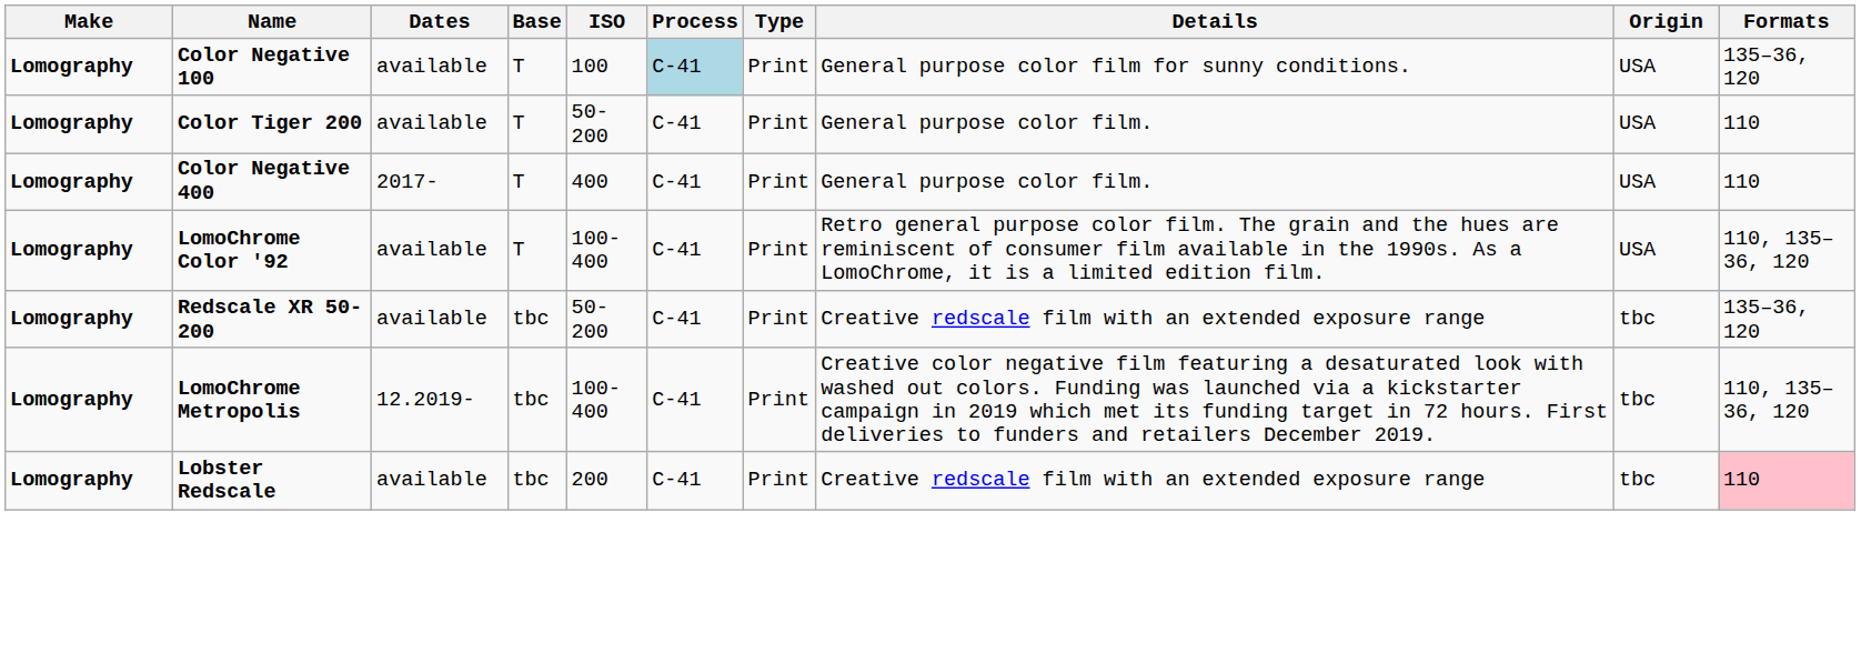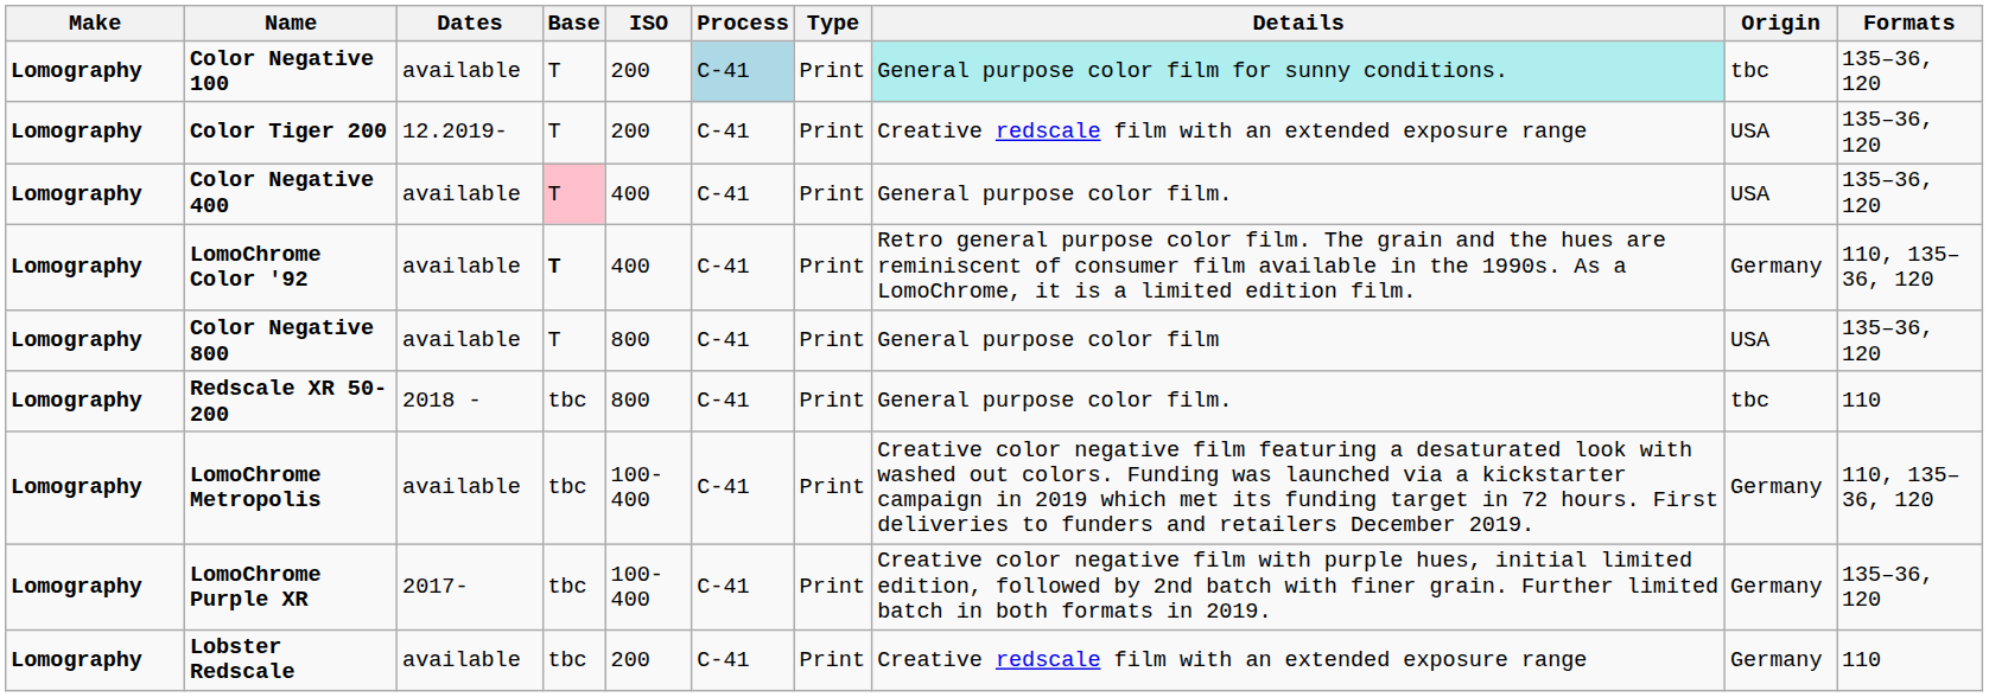 <table class="wikitable">
 <tr>
 <th scope="col" style="width: 100px;">Make</th>
 <th scope="col" style="width: 120px;">Name</th>
 <th scope="col" style="width: 80px;">Dates</th>
 <th scope="col" style="width: 30px;">Base</th>
 <th scope="col" style="width: 45px;">ISO</th>
 <th scope="col" style="width: 40px;">Process</th>
 <th scope="col" style="width: 40px;">Type</th>
 <th scope="col" style="width: 500px;">Details</th>
 <th scope="col" style="width: 60px;">Origin</th>
 <th scope="col" style="width: 80px;">Formats</th>
 </tr>
 <tr>
 <td><strong>Lomography</strong></td>
 <td><strong>Color Negative 100</strong></td>
 <td>available</td>
 <td>T</td>
-<td>100</td>
+<td>200</td>
 <td style="background: lightblue;">C-41</td>
 <td>Print</td>
-<td>General purpose color film for sunny conditions.</td>
+<td style="background: paleturquoise;">General purpose color film for sunny conditions.</td>
+<td>tbc</td>
+<td>135–36, 120</td>
+</tr>
+<tr>
+<td><strong>Lomography</strong></td>
+<td><strong>Color Tiger 200</strong></td>
+<td>12.2019-</td>
+<td>T</td>
+<td>200</td>
+<td>C-41</td>
+<td>Print</td>
+<td>Creative <a href='#'>redscale</a> film with an extended exposure range</td>
 <td>USA</td>
 <td>135–36, 120</td>
 </tr>
 <tr>
 <td><strong>Lomography</strong></td>
-<td><strong>Color Tiger 200</strong></td>
+<td><strong>Color Negative 400</strong></td>
 <td>available</td>
-<td>T</td>
-<td>50-200</td>
-<td>C-41</td>
-<td>Print</td>
-<td>General purpose color film.</td>
-<td>USA</td>
-<td>110</td>
-</tr>
-<tr>
-<td><strong>Lomography</strong></td>
-<td><strong>Color Negative 400</strong></td>
-<td>2017-</td>
-<td>T</td>
+<td style="background: pink;">T</td>
 <td>400</td>
 <td>C-41</td>
 <td>Print</td>
 <td>General purpose color film.</td>
 <td>USA</td>
-<td>110</td>
+<td>135–36, 120</td>
 </tr>
 <tr>
 <td><strong>Lomography</strong></td>
 <td><strong>LomoChrome Color '92</strong></td>
 <td>available</td>
-<td>T</td>
-<td>100-400</td>
+<td><strong>T</strong></td>
+<td>400</td>
 <td>C-41</td>
 <td>Print</td>
 <td>Retro general purpose color film. The grain and the hues are reminiscent of consumer film available in the 1990s. As a LomoChrome, it is a limited edition film.</td>
-<td>USA</td>
+<td>Germany</td>
 <td>110, 135–36, 120</td>
 </tr>
 <tr>
 <td><strong>Lomography</strong></td>
-<td><strong>Redscale XR 50-200</strong></td>
+<td><strong>Color Negative 800</strong></td>
 <td>available</td>
-<td>tbc</td>
-<td>50-200</td>
+<td>T</td>
+<td>800</td>
 <td>C-41</td>
 <td>Print</td>
-<td>Creative <a href='#'>redscale</a> film with an extended exposure range</td>
+<td>General purpose color film</td>
+<td>USA</td>
+<td>135–36, 120</td>
+</tr>
+<tr>
+<td><strong>Lomography</strong></td>
+<td><strong>Redscale XR 50-200</strong></td>
+<td>2018 -</td>
 <td>tbc</td>
-<td>135–36, 120</td>
+<td>800</td>
+<td>C-41</td>
+<td>Print</td>
+<td>General purpose color film.</td>
+<td>tbc</td>
+<td>110</td>
 </tr>
 <tr bgcolor>
 <td><strong>Lomography</strong></td>
 <td><strong>LomoChrome Metropolis</strong></td>
-<td>12.2019-</td>
+<td>available</td>
 <td>tbc</td>
 <td>100-400</td>
 <td>C-41</td>
 <td>Print</td>
 <td>Creative color negative film featuring a desaturated look with washed out colors. Funding was launched via a kickstarter campaign in 2019 which met its funding target in 72 hours. First deliveries to funders and retailers December 2019.</td>
+<td>Germany</td>
+<td>110, 135–36, 120</td>
+</tr>
+<tr>
+<td><strong>Lomography</strong></td>
+<td><strong>LomoChrome Purple XR</strong></td>
+<td>2017-</td>
 <td>tbc</td>
-<td>110, 135–36, 120</td>
+<td>100-400</td>
+<td>C-41</td>
+<td>Print</td>
+<td>Creative color negative film with purple hues, initial limited edition, followed by 2nd batch with finer grain. Further limited batch in both formats in 2019.</td>
+<td>Germany</td>
+<td>135–36, 120</td>
 </tr>
 <tr>
 <td><strong>Lomography</strong></td>
 <td><strong>Lobster Redscale</strong></td>
 <td>available</td>
 <td>tbc</td>
 <td>200</td>
 <td>C-41</td>
 <td>Print</td>
 <td>Creative <a href='#'>redscale</a> film with an extended exposure range</td>
-<td>tbc</td>
-<td style="background: pink;">110</td>
+<td>Germany</td>
+<td>110</td>
 </tr>
 </table>
